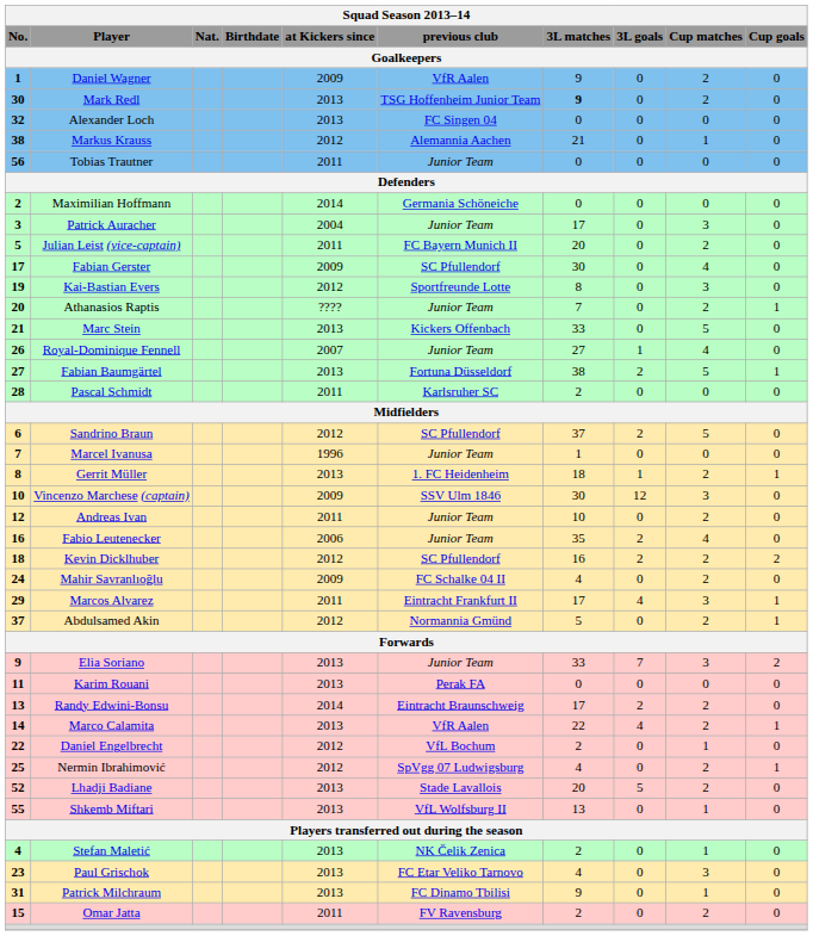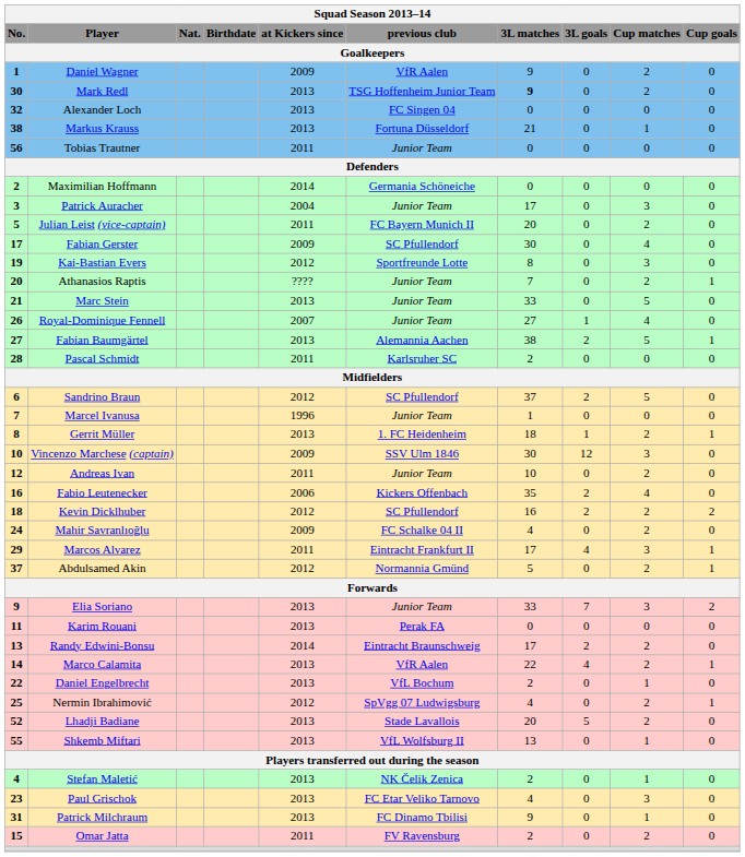 <table class="wikitable">
 <tr align="center" style="background:#DCDCDC">
 <th colspan="12">Squad Season 2013–14</th>
 </tr>
 <tr align="center" style="background:#9C9C9C">
 <td><strong>No.</strong></td>
 <td><strong>Player</strong></td>
 <td><strong>Nat.</strong></td>
 <td><strong>Birthdate</strong></td>
 <td><strong>at Kickers since</strong></td>
 <td><strong>previous club</strong></td>
 <td><strong>3L matches</strong></td>
 <td><strong>3L goals</strong></td>
 <td><strong>Cup matches</strong></td>
 <td><strong>Cup goals</strong></td>
 </tr>
 <tr align="center" style="background:#DCDCDC">
 <th colspan="12">Goalkeepers</th>
 </tr>
 <tr align="center" style="background:#7EC0EE">
 <td><strong>1</strong></td>
 <td><a href='#'>Daniel Wagner</a></td>
 <td></td>
 <td></td>
 <td>2009</td>
 <td><a href='#'>VfR Aalen</a></td>
 <td>9</td>
 <td>0</td>
 <td>2</td>
 <td>0</td>
 </tr>
 <tr align="center" style="background:#7EC0EE">
 <td><strong>30</strong></td>
 <td><a href='#'>Mark Redl</a></td>
 <td></td>
 <td></td>
 <td>2013</td>
 <td><a href='#'>TSG Hoffenheim Junior Team</a></td>
 <td><strong>9</strong></td>
 <td>0</td>
 <td>2</td>
 <td>0</td>
 </tr>
 <tr align="center" style="background:#7EC0EE">
 <td><strong>32</strong></td>
 <td>Alexander Loch</td>
 <td></td>
 <td></td>
 <td>2013</td>
 <td><a href='#'>FC Singen 04</a></td>
 <td>0</td>
 <td>0</td>
 <td>0</td>
 <td>0</td>
 </tr>
 <tr align="center" style="background:#7EC0EE">
 <td><strong>38</strong></td>
 <td><a href='#'>Markus Krauss</a></td>
 <td></td>
 <td></td>
-<td>2012</td>
-<td><a href='#'>Alemannia Aachen</a></td>
+<td>2013</td>
+<td><a href='#'>Fortuna Düsseldorf</a></td>
 <td>21</td>
 <td>0</td>
 <td>1</td>
 <td>0</td>
 </tr>
 <tr align="center" style="background:#7EC0EE">
 <td><strong>56</strong></td>
 <td>Tobias Trautner</td>
 <td></td>
 <td></td>
 <td>2011</td>
 <td><em>Junior Team</em></td>
 <td>0</td>
 <td>0</td>
 <td>0</td>
 <td>0</td>
 </tr>
 <tr align="center" style="background:#DCDCDC">
 <th colspan="12">Defenders</th>
 </tr>
 <tr align="center" style="background:#B9FFC5">
 <td><strong>2</strong></td>
 <td>Maximilian Hoffmann</td>
 <td></td>
 <td></td>
 <td>2014</td>
 <td><a href='#'>Germania Schöneiche</a></td>
 <td>0</td>
 <td>0</td>
 <td>0</td>
 <td>0</td>
 </tr>
 <tr align="center" style="background:#B9FFC5">
 <td><strong>3</strong></td>
 <td><a href='#'>Patrick Auracher</a></td>
 <td></td>
 <td></td>
 <td>2004</td>
 <td><em>Junior Team</em></td>
 <td>17</td>
 <td>0</td>
 <td>3</td>
 <td>0</td>
 </tr>
 <tr align="center" style="background:#B9FFC5">
 <td><strong>5</strong></td>
 <td><a href='#'>Julian Leist</a> <em><a href='#'>(vice-captain)</a></em></td>
 <td></td>
 <td></td>
 <td>2011</td>
 <td><a href='#'>FC Bayern Munich II</a></td>
 <td>20</td>
 <td>0</td>
 <td>2</td>
 <td>0</td>
 </tr>
 <tr align="center" style="background:#B9FFC5">
 <td><strong>17</strong></td>
 <td><a href='#'>Fabian Gerster</a></td>
 <td></td>
 <td></td>
 <td>2009</td>
 <td><a href='#'>SC Pfullendorf</a></td>
 <td>30</td>
 <td>0</td>
 <td>4</td>
 <td>0</td>
 </tr>
 <tr align="center" style="background:#B9FFC5">
 <td><strong>19</strong></td>
 <td><a href='#'>Kai-Bastian Evers</a></td>
 <td></td>
 <td></td>
 <td>2012</td>
 <td><a href='#'>Sportfreunde Lotte</a></td>
 <td>8</td>
 <td>0</td>
 <td>3</td>
 <td>0</td>
 </tr>
 <tr align="center" style="background:#B9FFC5">
 <td><strong>20</strong></td>
 <td>Athanasios Raptis</td>
 <td></td>
 <td></td>
 <td>????</td>
 <td><em>Junior Team</em></td>
 <td>7</td>
 <td>0</td>
 <td>2</td>
 <td>1</td>
 </tr>
 <tr align="center" style="background:#B9FFC5">
 <td><strong>21</strong></td>
 <td><a href='#'>Marc Stein</a></td>
 <td></td>
 <td></td>
 <td>2013</td>
-<td><a href='#'>Kickers Offenbach</a></td>
+<td><em>Junior Team</em></td>
 <td>33</td>
 <td>0</td>
 <td>5</td>
 <td>0</td>
 </tr>
 <tr align="center" style="background:#B9FFC5">
 <td><strong>26</strong></td>
 <td><a href='#'>Royal-Dominique Fennell</a></td>
 <td></td>
 <td></td>
 <td>2007</td>
 <td><em>Junior Team</em></td>
 <td>27</td>
 <td>1</td>
 <td>4</td>
 <td>0</td>
 </tr>
 <tr align="center" style="background:#B9FFC5">
 <td><strong>27</strong></td>
 <td><a href='#'>Fabian Baumgärtel</a></td>
 <td></td>
 <td></td>
 <td>2013</td>
-<td><a href='#'>Fortuna Düsseldorf</a></td>
+<td><a href='#'>Alemannia Aachen</a></td>
 <td>38</td>
 <td>2</td>
 <td>5</td>
 <td>1</td>
 </tr>
 <tr align="center" style="background:#B9FFC5">
 <td><strong>28</strong></td>
 <td><a href='#'>Pascal Schmidt</a></td>
 <td></td>
 <td></td>
 <td>2011</td>
 <td><a href='#'>Karlsruher SC</a></td>
 <td>2</td>
 <td>0</td>
 <td>0</td>
 <td>0</td>
 </tr>
 <tr align="center" style="background:#DCDCDC">
 <th colspan="12">Midfielders</th>
 </tr>
 <tr align="center" style="background:#FFEBAD">
 <td><strong>6</strong></td>
 <td><a href='#'>Sandrino Braun</a></td>
 <td></td>
 <td></td>
 <td>2012</td>
 <td><a href='#'>SC Pfullendorf</a></td>
 <td>37</td>
 <td>2</td>
 <td>5</td>
 <td>0</td>
 </tr>
 <tr align="center" style="background:#FFEBAD">
 <td><strong>7</strong></td>
 <td><a href='#'>Marcel Ivanusa</a></td>
 <td></td>
 <td></td>
 <td>1996</td>
 <td><em>Junior Team</em></td>
 <td>1</td>
 <td>0</td>
 <td>0</td>
 <td>0</td>
 </tr>
 <tr align="center" style="background:#FFEBAD">
 <td><strong>8</strong></td>
 <td><a href='#'>Gerrit Müller</a></td>
 <td></td>
 <td></td>
 <td>2013</td>
 <td><a href='#'>1. FC Heidenheim</a></td>
 <td>18</td>
 <td>1</td>
 <td>2</td>
 <td>1</td>
 </tr>
 <tr align="center" style="background:#FFEBAD">
 <td><strong>10</strong></td>
 <td><a href='#'>Vincenzo Marchese</a> <em><a href='#'>(captain)</a></em></td>
 <td></td>
 <td></td>
 <td>2009</td>
 <td><a href='#'>SSV Ulm 1846</a></td>
 <td>30</td>
 <td>12</td>
 <td>3</td>
 <td>0</td>
 </tr>
 <tr align="center" style="background:#FFEBAD">
 <td><strong>12</strong></td>
 <td><a href='#'>Andreas Ivan</a></td>
 <td></td>
 <td></td>
 <td>2011</td>
 <td><em>Junior Team</em></td>
 <td>10</td>
 <td>0</td>
 <td>2</td>
 <td>0</td>
 </tr>
 <tr align="center" style="background:#FFEBAD">
 <td><strong>16</strong></td>
 <td><a href='#'>Fabio Leutenecker</a></td>
 <td></td>
 <td></td>
 <td>2006</td>
-<td><em>Junior Team</em></td>
+<td><a href='#'>Kickers Offenbach</a></td>
 <td>35</td>
 <td>2</td>
 <td>4</td>
 <td>0</td>
 </tr>
 <tr align="center" style="background:#FFEBAD">
 <td><strong>18</strong></td>
 <td><a href='#'>Kevin Dicklhuber</a></td>
 <td></td>
 <td></td>
 <td>2012</td>
 <td><a href='#'>SC Pfullendorf</a></td>
 <td>16</td>
 <td>2</td>
 <td>2</td>
 <td>2</td>
 </tr>
 <tr align="center" style="background:#FFEBAD">
 <td><strong>24</strong></td>
 <td><a href='#'>Mahir Savranlıoğlu</a></td>
 <td></td>
 <td></td>
 <td>2009</td>
 <td><a href='#'>FC Schalke 04 II</a></td>
 <td>4</td>
 <td>0</td>
 <td>2</td>
 <td>0</td>
 </tr>
 <tr align="center" style="background:#FFEBAD">
 <td><strong>29</strong></td>
 <td><a href='#'>Marcos Alvarez</a></td>
 <td></td>
 <td></td>
 <td>2011</td>
 <td><a href='#'>Eintracht Frankfurt II</a></td>
 <td>17</td>
 <td>4</td>
 <td>3</td>
 <td>1</td>
 </tr>
 <tr align="center" style="background:#FFEBAD">
 <td><strong>37</strong></td>
 <td>Abdulsamed Akin</td>
 <td></td>
 <td></td>
 <td>2012</td>
 <td><a href='#'>Normannia Gmünd</a></td>
 <td>5</td>
 <td>0</td>
 <td>2</td>
 <td>1</td>
 </tr>
 <tr align="center" style="background:#DCDCDC">
 <th colspan="12">Forwards</th>
 </tr>
 <tr align="center" style="background:#FFCBCB">
 <td><strong>9</strong></td>
 <td><a href='#'>Elia Soriano</a></td>
 <td></td>
 <td></td>
 <td>2013</td>
 <td><em>Junior Team</em></td>
 <td>33</td>
 <td>7</td>
 <td>3</td>
 <td>2</td>
 </tr>
 <tr align="center" style="background:#FFCBCB">
 <td><strong>11</strong></td>
 <td><a href='#'>Karim Rouani</a></td>
 <td></td>
 <td></td>
 <td>2013</td>
 <td><a href='#'>Perak FA</a></td>
 <td>0</td>
 <td>0</td>
 <td>0</td>
 <td>0</td>
 </tr>
 <tr align="center" style="background:#FFCBCB">
 <td><strong>13</strong></td>
 <td><a href='#'>Randy Edwini-Bonsu</a></td>
 <td></td>
 <td></td>
 <td>2014</td>
 <td><a href='#'>Eintracht Braunschweig</a></td>
 <td>17</td>
 <td>2</td>
 <td>2</td>
 <td>0</td>
 </tr>
 <tr align="center" style="background:#FFCBCB">
 <td><strong>14</strong></td>
 <td><a href='#'>Marco Calamita</a></td>
 <td></td>
 <td></td>
 <td>2013</td>
 <td><a href='#'>VfR Aalen</a></td>
 <td>22</td>
 <td>4</td>
 <td>2</td>
 <td>1</td>
 </tr>
 <tr align="center" style="background:#FFCBCB">
 <td><strong>22</strong></td>
 <td><a href='#'>Daniel Engelbrecht</a></td>
 <td></td>
 <td></td>
-<td>2012</td>
+<td>2013</td>
 <td><a href='#'>VfL Bochum</a></td>
 <td>2</td>
 <td>0</td>
 <td>1</td>
 <td>0</td>
 </tr>
 <tr align="center" style="background:#FFCBCB">
 <td><strong>25</strong></td>
 <td>Nermin Ibrahimović</td>
 <td></td>
 <td></td>
 <td>2012</td>
 <td><a href='#'>SpVgg 07 Ludwigsburg</a></td>
 <td>4</td>
 <td>0</td>
 <td>2</td>
 <td>1</td>
 </tr>
 <tr align="center" style="background:#FFCBCB">
 <td><strong>52</strong></td>
 <td><a href='#'>Lhadji Badiane</a></td>
 <td></td>
 <td></td>
 <td>2013</td>
 <td><a href='#'>Stade Lavallois</a></td>
 <td>20</td>
 <td>5</td>
 <td>2</td>
 <td>0</td>
 </tr>
 <tr align="center" style="background:#FFCBCB">
 <td><strong>55</strong></td>
 <td><a href='#'>Shkemb Miftari</a></td>
 <td></td>
 <td></td>
 <td>2013</td>
 <td><a href='#'>VfL Wolfsburg II</a></td>
 <td>13</td>
 <td>0</td>
 <td>1</td>
 <td>0</td>
 </tr>
 <tr style="text-align:center; background:#dcdcdc;">
 <th colspan="12">Players transferred out during the season</th>
 </tr>
 <tr align="center" style="background:#B9FFC5">
 <td><strong>4</strong></td>
 <td><a href='#'>Stefan Maletić</a></td>
 <td></td>
 <td></td>
 <td>2013</td>
 <td><a href='#'>NK Čelik Zenica</a></td>
 <td>2</td>
 <td>0</td>
 <td>1</td>
 <td>0</td>
 </tr>
 <tr align="center" style="background:#FFEBAD">
 <td><strong>23</strong></td>
 <td><a href='#'>Paul Grischok</a></td>
 <td></td>
 <td></td>
 <td>2013</td>
 <td><a href='#'>FC Etar Veliko Tarnovo</a></td>
 <td>4</td>
 <td>0</td>
 <td>3</td>
 <td>0</td>
 </tr>
 <tr align="center" style="background:#FFEBAD">
 <td><strong>31</strong></td>
 <td><a href='#'>Patrick Milchraum</a></td>
 <td></td>
 <td></td>
 <td>2013</td>
 <td><a href='#'>FC Dinamo Tbilisi</a></td>
 <td>9</td>
 <td>0</td>
 <td>1</td>
 <td>0</td>
 </tr>
 <tr align="center" style="background:#FFCBCB">
 <td><strong>15</strong></td>
 <td><a href='#'>Omar Jatta</a></td>
 <td></td>
 <td></td>
 <td>2011</td>
 <td><a href='#'>FV Ravensburg</a></td>
 <td>2</td>
 <td>0</td>
 <td>2</td>
 <td>0</td>
 </tr>
 <tr align="left" style="background:#DCDCDC">
 <td colspan="12"></td>
 </tr>
 <tr>
 </tr>
 </table>
